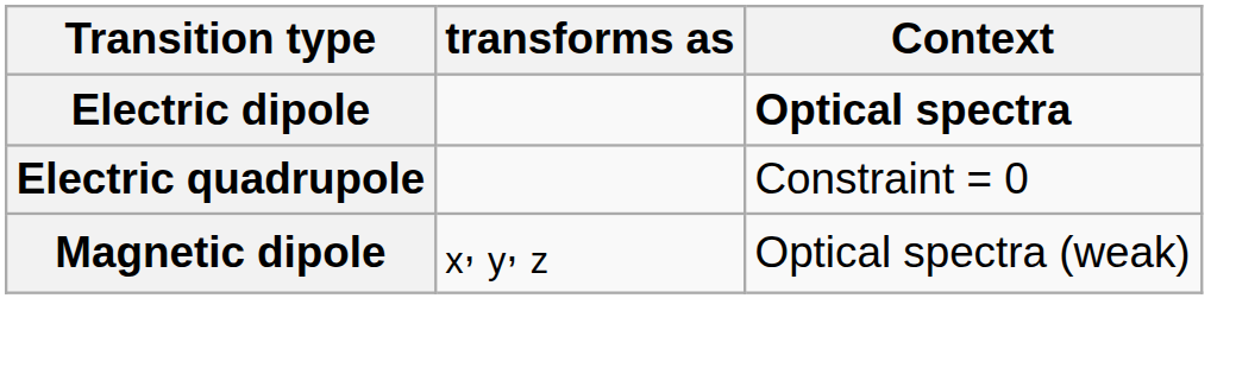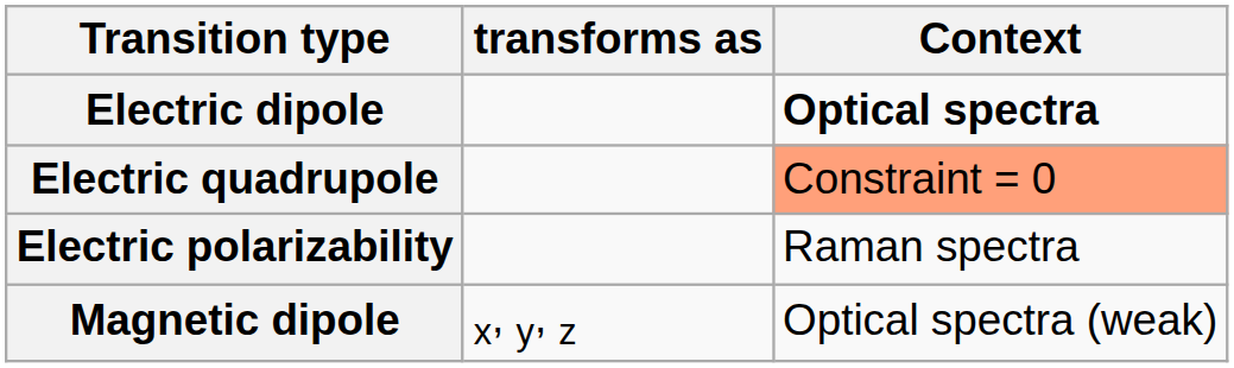 <table class="wikitable">
 <tr>
 <th>Transition type</th>
 <th> transforms as</th>
 <th>Context</th>
 </tr>
 <tr>
 <th>Electric dipole</th>
 <td></td>
 <td><strong>Optical spectra</strong></td>
 </tr>
 <tr>
 <th>Electric quadrupole</th>
 <td></td>
-<td>Constraint  = 0</td>
+<td style="background: lightsalmon;">Constraint  = 0</td>
+</tr>
+<tr>
+<th>Electric polarizability</th>
+<td></td>
+<td>Raman spectra</td>
 </tr>
 <tr>
 <th>Magnetic dipole</th>
 <td><sub>x</sub>, <sub>y</sub>, <sub>z</sub></td>
 <td>Optical spectra (weak)</td>
 </tr>
 </table>
